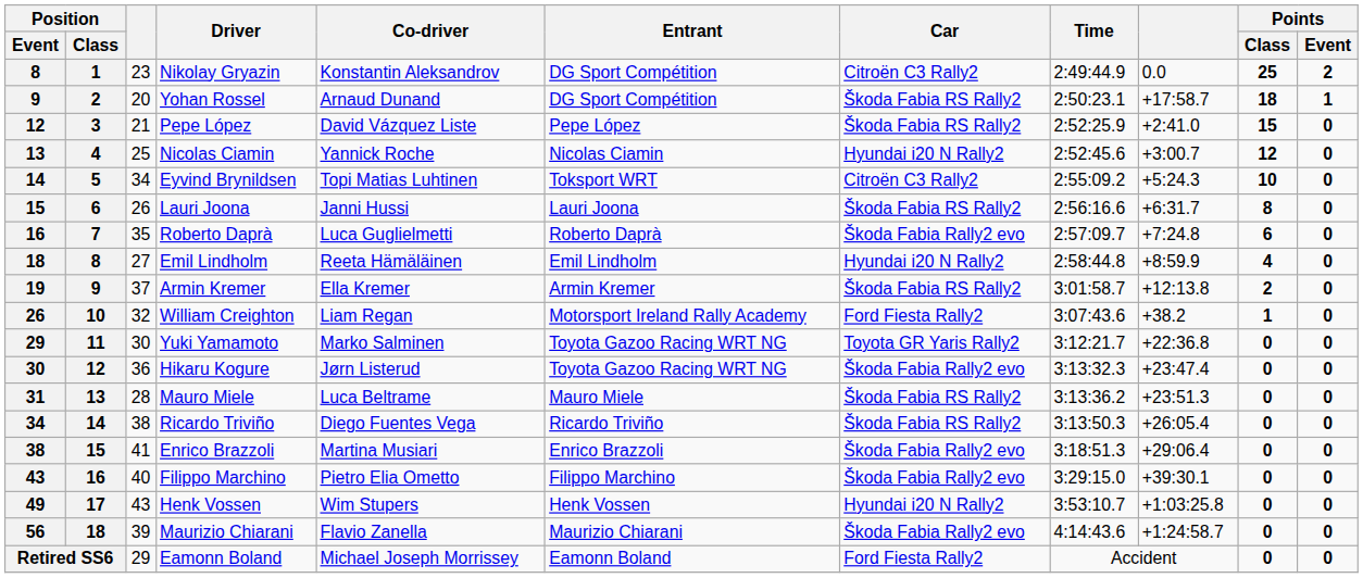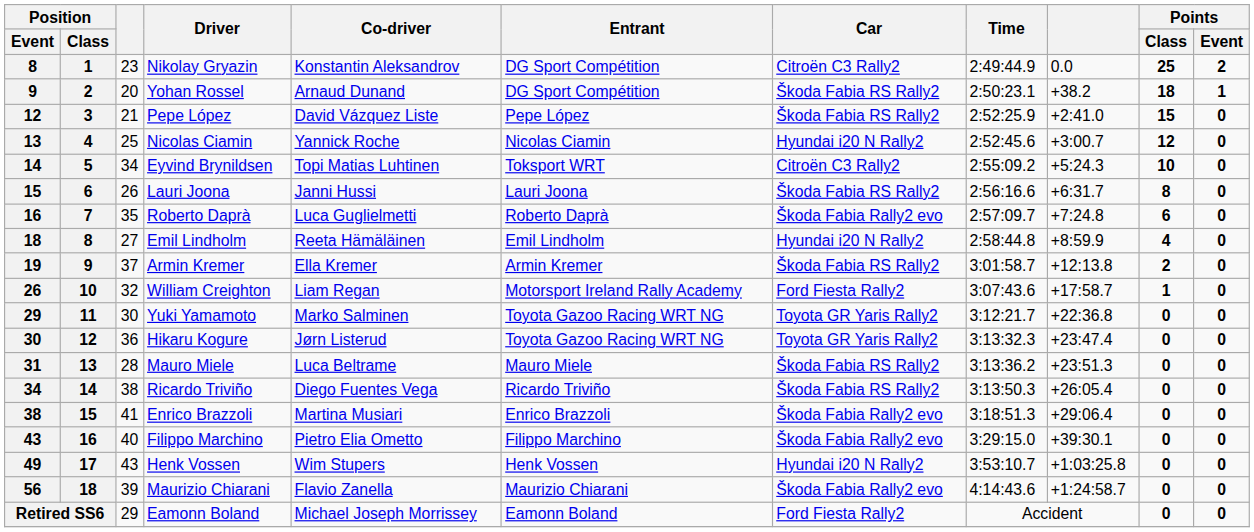 <table class="wikitable" width=85% style="font-size: 85%;">
 <tr>
 <th colspan="2">Position</th>
 <th rowspan="2"></th>
 <th rowspan="2">Driver</th>
 <th rowspan="2">Co-driver</th>
 <th rowspan="2">Entrant</th>
 <th rowspan="2">Car</th>
 <th rowspan="2">Time</th>
 <th rowspan="2"></th>
 <th colspan="3">Points</th>
 </tr>
 <tr>
 <th>Event</th>
 <th>Class</th>
 <th>Class</th>
 <th>Event</th>
 </tr>
 <tr>
 <th>8</th>
 <th>1</th>
 <td align="center">23</td>
 <td><a href='#'>Nikolay Gryazin</a></td>
 <td><a href='#'>Konstantin Aleksandrov</a></td>
 <td><a href='#'>DG Sport Compétition</a></td>
 <td><a href='#'>Citroën C3 Rally2</a></td>
 <td>2:49:44.9</td>
 <td>0.0</td>
 <td align="center"><strong>25</strong></td>
 <td align="center"><strong>2</strong></td>
 </tr>
 <tr>
 <th>9</th>
 <th>2</th>
 <td align="center">20</td>
 <td><a href='#'>Yohan Rossel</a></td>
 <td><a href='#'>Arnaud Dunand</a></td>
 <td><a href='#'>DG Sport Compétition</a></td>
 <td><a href='#'>Škoda Fabia RS Rally2</a></td>
 <td>2:50:23.1</td>
-<td>+17:58.7</td>
+<td>+38.2</td>
 <td align="center"><strong>18</strong></td>
 <td align="center"><strong>1</strong></td>
 </tr>
 <tr>
 <th>12</th>
 <th>3</th>
 <td align="center">21</td>
 <td><a href='#'>Pepe López</a></td>
 <td><a href='#'>David Vázquez Liste</a></td>
 <td><a href='#'>Pepe López</a></td>
 <td><a href='#'>Škoda Fabia RS Rally2</a></td>
 <td>2:52:25.9</td>
 <td>+2:41.0</td>
 <td align="center"><strong>15</strong></td>
 <td align="center"><strong>0</strong></td>
 </tr>
 <tr>
 <th>13</th>
 <th>4</th>
 <td align="center">25</td>
 <td><a href='#'>Nicolas Ciamin</a></td>
 <td><a href='#'>Yannick Roche</a></td>
 <td><a href='#'>Nicolas Ciamin</a></td>
 <td><a href='#'>Hyundai i20 N Rally2</a></td>
 <td>2:52:45.6</td>
 <td>+3:00.7</td>
 <td align="center"><strong>12</strong></td>
 <td align="center"><strong>0</strong></td>
 </tr>
 <tr>
 <th>14</th>
 <th>5</th>
 <td align="center">34</td>
 <td><a href='#'>Eyvind Brynildsen</a></td>
 <td><a href='#'>Topi Matias Luhtinen</a></td>
 <td><a href='#'>Toksport WRT</a></td>
 <td><a href='#'>Citroën C3 Rally2</a></td>
 <td>2:55:09.2</td>
 <td>+5:24.3</td>
 <td align="center"><strong>10</strong></td>
 <td align="center"><strong>0</strong></td>
 </tr>
 <tr>
 <th>15</th>
 <th>6</th>
 <td align="center">26</td>
 <td><a href='#'>Lauri Joona</a></td>
 <td><a href='#'>Janni Hussi</a></td>
 <td><a href='#'>Lauri Joona</a></td>
 <td><a href='#'>Škoda Fabia RS Rally2</a></td>
 <td>2:56:16.6</td>
 <td>+6:31.7</td>
 <td align="center"><strong>8</strong></td>
 <td align="center"><strong>0</strong></td>
 </tr>
 <tr>
 <th>16</th>
 <th>7</th>
 <td align="center">35</td>
 <td><a href='#'>Roberto Daprà</a></td>
 <td><a href='#'>Luca Guglielmetti</a></td>
 <td><a href='#'>Roberto Daprà</a></td>
 <td><a href='#'>Škoda Fabia Rally2 evo</a></td>
 <td>2:57:09.7</td>
 <td>+7:24.8</td>
 <td align="center"><strong>6</strong></td>
 <td align="center"><strong>0</strong></td>
 </tr>
 <tr>
 <th>18</th>
 <th>8</th>
 <td align="center">27</td>
 <td><a href='#'>Emil Lindholm</a></td>
 <td><a href='#'>Reeta Hämäläinen</a></td>
 <td><a href='#'>Emil Lindholm</a></td>
 <td><a href='#'>Hyundai i20 N Rally2</a></td>
 <td>2:58:44.8</td>
 <td>+8:59.9</td>
 <td align="center"><strong>4</strong></td>
 <td align="center"><strong>0</strong></td>
 </tr>
 <tr>
 <th>19</th>
 <th>9</th>
 <td align="center">37</td>
 <td><a href='#'>Armin Kremer</a></td>
 <td><a href='#'>Ella Kremer</a></td>
 <td><a href='#'>Armin Kremer</a></td>
 <td><a href='#'>Škoda Fabia RS Rally2</a></td>
 <td>3:01:58.7</td>
 <td>+12:13.8</td>
 <td align="center"><strong>2</strong></td>
 <td align="center"><strong>0</strong></td>
 </tr>
 <tr>
 <th>26</th>
 <th>10</th>
 <td align="center">32</td>
 <td><a href='#'>William Creighton</a></td>
 <td><a href='#'>Liam Regan</a></td>
 <td><a href='#'>Motorsport Ireland Rally Academy</a></td>
 <td><a href='#'>Ford Fiesta Rally2</a></td>
 <td>3:07:43.6</td>
-<td>+38.2</td>
+<td>+17:58.7</td>
 <td align="center"><strong>1</strong></td>
 <td align="center"><strong>0</strong></td>
 </tr>
 <tr>
 <th>29</th>
 <th>11</th>
 <td align="center">30</td>
 <td><a href='#'>Yuki Yamamoto</a></td>
 <td><a href='#'>Marko Salminen</a></td>
 <td><a href='#'>Toyota Gazoo Racing WRT NG</a></td>
 <td><a href='#'>Toyota GR Yaris Rally2</a></td>
 <td>3:12:21.7</td>
 <td>+22:36.8</td>
 <td align="center"><strong>0</strong></td>
 <td align="center"><strong>0</strong></td>
 </tr>
 <tr>
 <th>30</th>
 <th>12</th>
 <td align="center">36</td>
 <td><a href='#'>Hikaru Kogure</a></td>
 <td><a href='#'>Jørn Listerud</a></td>
 <td><a href='#'>Toyota Gazoo Racing WRT NG</a></td>
-<td><a href='#'>Škoda Fabia Rally2 evo</a></td>
+<td><a href='#'>Toyota GR Yaris Rally2</a></td>
 <td>3:13:32.3</td>
 <td>+23:47.4</td>
 <td align="center"><strong>0</strong></td>
 <td align="center"><strong>0</strong></td>
 </tr>
 <tr>
 <th>31</th>
 <th>13</th>
 <td align="center">28</td>
 <td><a href='#'>Mauro Miele</a></td>
 <td><a href='#'>Luca Beltrame</a></td>
 <td><a href='#'>Mauro Miele</a></td>
 <td><a href='#'>Škoda Fabia RS Rally2</a></td>
 <td>3:13:36.2</td>
 <td>+23:51.3</td>
 <td align="center"><strong>0</strong></td>
 <td align="center"><strong>0</strong></td>
 </tr>
 <tr>
 <th>34</th>
 <th>14</th>
 <td align="center">38</td>
 <td><a href='#'>Ricardo Triviño</a></td>
 <td><a href='#'>Diego Fuentes Vega</a></td>
 <td><a href='#'>Ricardo Triviño</a></td>
 <td><a href='#'>Škoda Fabia RS Rally2</a></td>
 <td>3:13:50.3</td>
 <td>+26:05.4</td>
 <td align="center"><strong>0</strong></td>
 <td align="center"><strong>0</strong></td>
 </tr>
 <tr>
 <th>38</th>
 <th>15</th>
 <td align="center">41</td>
 <td><a href='#'>Enrico Brazzoli</a></td>
 <td><a href='#'>Martina Musiari</a></td>
 <td><a href='#'>Enrico Brazzoli</a></td>
 <td><a href='#'>Škoda Fabia Rally2 evo</a></td>
 <td>3:18:51.3</td>
 <td>+29:06.4</td>
 <td align="center"><strong>0</strong></td>
 <td align="center"><strong>0</strong></td>
 </tr>
 <tr>
 <th>43</th>
 <th>16</th>
 <td align="center">40</td>
 <td><a href='#'>Filippo Marchino</a></td>
 <td><a href='#'>Pietro Elia Ometto</a></td>
 <td><a href='#'>Filippo Marchino</a></td>
 <td><a href='#'>Škoda Fabia Rally2 evo</a></td>
 <td>3:29:15.0</td>
 <td>+39:30.1</td>
 <td align="center"><strong>0</strong></td>
 <td align="center"><strong>0</strong></td>
 </tr>
 <tr>
 <th>49</th>
 <th>17</th>
 <td align="center">43</td>
 <td><a href='#'>Henk Vossen</a></td>
 <td><a href='#'>Wim Stupers</a></td>
 <td><a href='#'>Henk Vossen</a></td>
 <td><a href='#'>Hyundai i20 N Rally2</a></td>
 <td>3:53:10.7</td>
 <td>+1:03:25.8</td>
 <td align="center"><strong>0</strong></td>
 <td align="center"><strong>0</strong></td>
 </tr>
 <tr>
 <th>56</th>
 <th>18</th>
 <td align="center">39</td>
 <td><a href='#'>Maurizio Chiarani</a></td>
 <td><a href='#'>Flavio Zanella</a></td>
 <td><a href='#'>Maurizio Chiarani</a></td>
 <td><a href='#'>Škoda Fabia Rally2 evo</a></td>
 <td>4:14:43.6</td>
 <td>+1:24:58.7</td>
 <td align="center"><strong>0</strong></td>
 <td align="center"><strong>0</strong></td>
 </tr>
 <tr>
 <th colspan="2">Retired SS6</th>
 <td align="center">29</td>
 <td><a href='#'>Eamonn Boland</a></td>
 <td><a href='#'>Michael Joseph Morrissey</a></td>
 <td><a href='#'>Eamonn Boland</a></td>
 <td><a href='#'>Ford Fiesta Rally2</a></td>
 <td colspan="2" align="center">Accident</td>
 <td align="center"><strong>0</strong></td>
 <td align="center"><strong>0</strong></td>
 </tr>
 <tr>
 </tr>
 </table>
